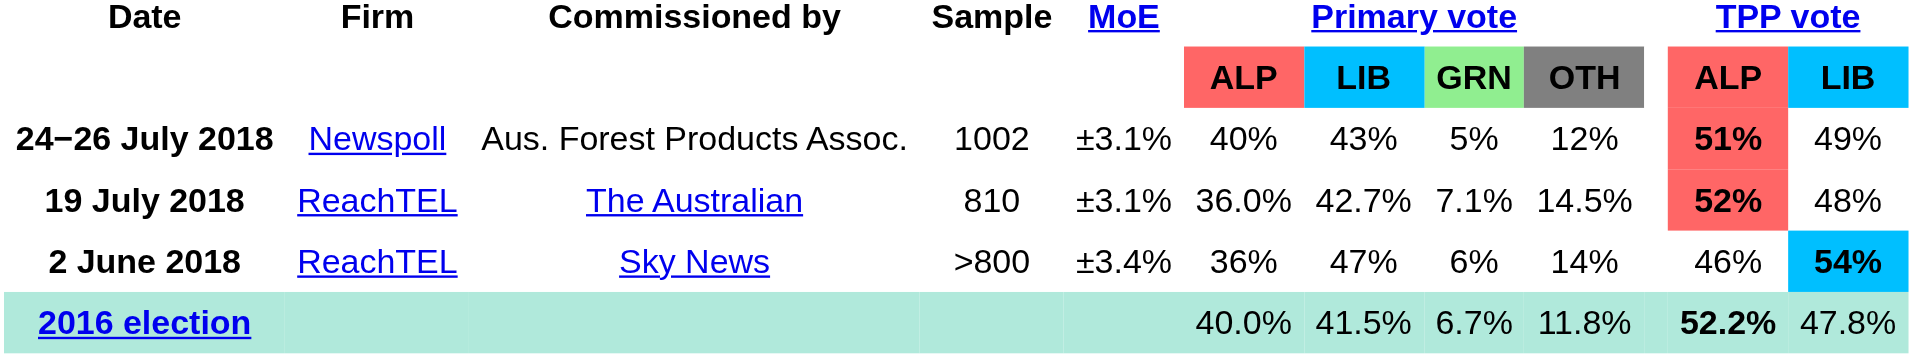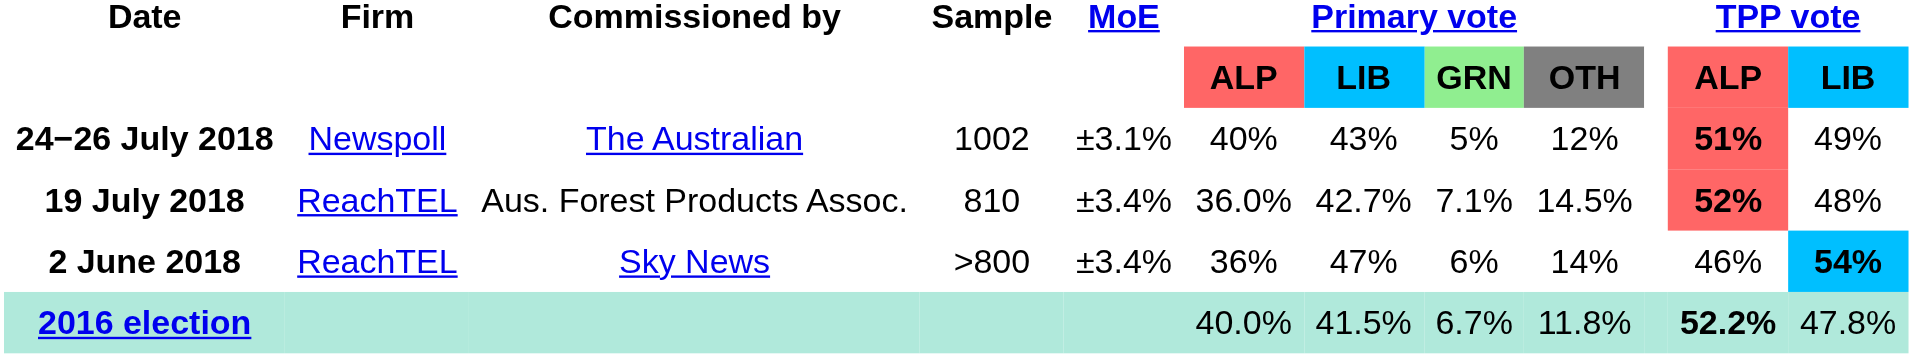 <table class="toccolours" cellpadding="5" cellspacing="0" style="float:left; margin-right:.5em; margin-top:.4em; font-size:90%;">
 <tr>
 </tr>
 <tr>
 <th style="background:#; text-align:center;">Date</th>
 <th style="background:#; text-align:center;">Firm</th>
 <th style="background:#; text-align:center;">Commissioned by</th>
 <th style="background:#; text-align:center;">Sample</th>
 <th style="background:#; text-align:center;"><a href='#'>MoE</a></th>
 <th style="background:#; text-align:center;" colspan="4"><a href='#'>Primary vote</a></th>
 <th style="background:#; text-align:center;"></th>
 <th style="background:#; text-align:center;" colspan="2"><a href='#'>TPP vote</a></th>
 </tr>
 <tr>
 <th style="background:#; text-align:center;"></th>
 <th style="background:#; text-align:center;"></th>
 <th style="background:#; text-align:center;"></th>
 <th style="background:#; text-align:center;"></th>
 <th style="background:#; text-align:center;"></th>
 <th style="background:#f66; text-align:center;">ALP</th>
 <th style="background:#00bfff; text-align:center;">LIB</th>
 <th style="background:#90ee90;">GRN</th>
 <th style="background:gray;;">OTH</th>
 <th style="background:#FFFFFF;;"></th>
 <th style="background:#f66; text-align:center;">ALP</th>
 <th style="background:#00bfff; text-align:center;">LIB</th>
 </tr>
 <tr>
 <th style="text-align:center;" bgcolor="">24−26 July 2018</th>
 <td style="text-align:center;" bgcolor=""><a href='#'>Newspoll</a></td>
-<td style="text-align:center;" bgcolor="">Aus. Forest Products Assoc.</td>
+<td style="text-align:center;" bgcolor=""><a href='#'>The Australian</a></td>
 <td style="text-align:center;" bgcolor="">1002</td>
 <td style="text-align:center;" bgcolor="">±3.1%</td>
 <td width="" style="text-align:center; background:#;">40%</td>
 <td width="" style="text-align:center; background:#;">43%</td>
 <td width="" style="text-align:center; background:#;">5%</td>
 <td width="" style="text-align:center; background:#;">12%</td>
 <td width="" style="text-align:center; background:#;"></td>
 <td width="" style="text-align:center; background:#f66;"><strong>51%</strong></td>
 <td width="" style="text-align:center; background:#;">49%</td>
 </tr>
 <tr>
 <th style="text-align:center;" bgcolor="">19 July 2018</th>
 <td style="text-align:center;" bgcolor=""><a href='#'>ReachTEL</a></td>
-<td style="text-align:center;" bgcolor=""><a href='#'>The Australian</a></td>
+<td style="text-align:center;" bgcolor="">Aus. Forest Products Assoc.</td>
 <td style="text-align:center;" bgcolor="">810</td>
-<td style="text-align:center;" bgcolor="">±3.1%</td>
+<td style="text-align:center;" bgcolor="">±3.4%</td>
 <td width="" style="text-align:center; background:#;">36.0%</td>
 <td width="" style="text-align:center; background:#;">42.7%</td>
 <td width="" style="text-align:center; background:#;">7.1%</td>
 <td width="" style="text-align:center; background:#;">14.5%</td>
 <td width="" style="text-align:center; background:#;"></td>
 <td width="" style="text-align:center; background:#f66;"><strong>52%</strong></td>
 <td width="" style="text-align:center; background:#;">48%</td>
 </tr>
 <tr>
 <th style="text-align:center;" bgcolor="">2 June 2018</th>
 <td style="text-align:center;" bgcolor=""><a href='#'>ReachTEL</a></td>
 <td style="text-align:center;" bgcolor=""><a href='#'>Sky News</a></td>
 <td style="text-align:center;" bgcolor="">>800</td>
 <td style="text-align:center;" bgcolor="">±3.4%</td>
 <td width="" style="text-align:center; background:#;">36%</td>
 <td width="" style="text-align:center; background:#;">47%</td>
 <td width="" style="text-align:center; background:#;">6%</td>
 <td width="" style="text-align:center; background:#;">14%</td>
 <td width="" style="text-align:center; background:#;"></td>
 <td width="" style="text-align:center; background:#;">46%</td>
 <td width="" style="text-align:center; background:#00bfff;"><strong>54%</strong></td>
 </tr>
 <tr>
 <th style="text-align:center; background:#b0e9db;"><strong><a href='#'>2016 election</a></strong></th>
 <td width="" style="text-align:center; background:#b0e9db;"></td>
 <td width="" style="text-align:center; background:#b0e9db;"></td>
 <td width="" style="text-align:center; background:#b0e9db;"></td>
 <td width="" style="text-align:center; background:#b0e9db;"></td>
 <td width="" style="text-align:center; background:#b0e9db;">40.0%</td>
 <td width="" style="text-align:center; background:#b0e9db;">41.5%</td>
 <td width="" style="text-align:center; background:#b0e9db;">6.7%</td>
 <td width="" style="text-align:center; background:#b0e9db;">11.8%</td>
 <td width="" style="text-align:center; background:#b0e9db;"></td>
 <td width="" style="text-align:center; background:#b0e9db;"><strong>52.2%</strong></td>
 <td width="" style="text-align:center; background:#b0e9db;">47.8%</td>
 </tr>
 </table>
